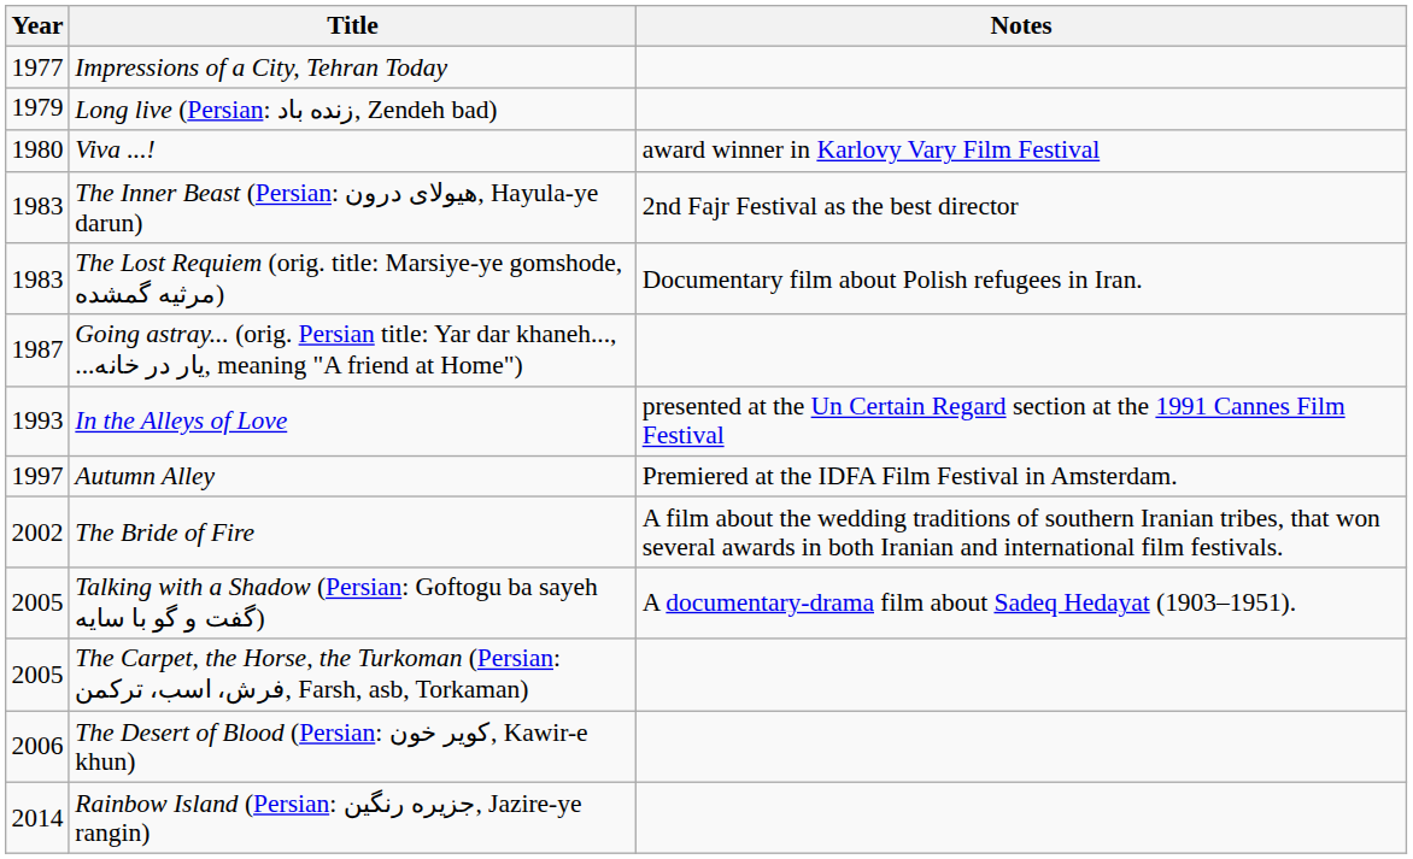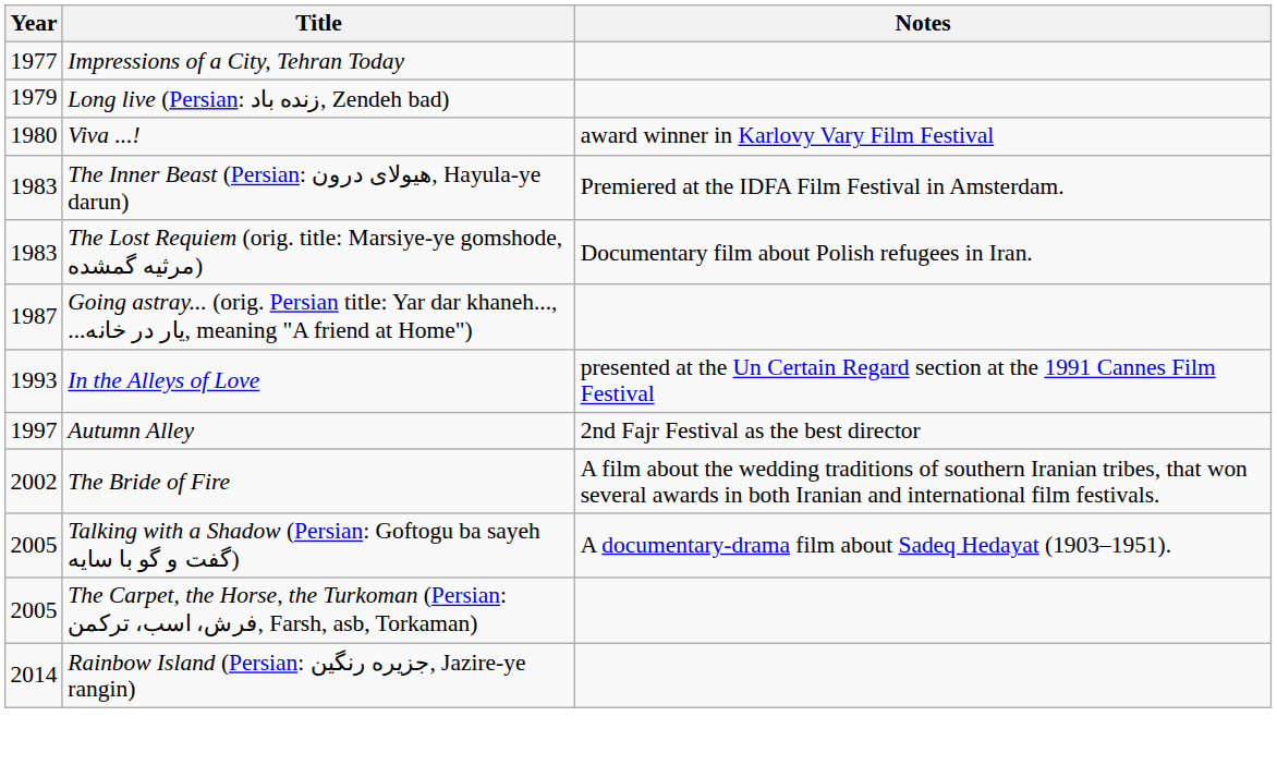 <table class="wikitable sortable">
 <tr>
 <th>Year</th>
 <th>Title</th>
 <th>Notes</th>
 </tr>
 <tr>
 <td>1977</td>
 <td><em>Impressions of a City, Tehran Today</em></td>
 <td></td>
 </tr>
 <tr>
 <td>1979</td>
 <td><em>Long live</em> (<a href='#'>Persian</a>: زنده باد, Zendeh bad)</td>
 <td></td>
 </tr>
 <tr>
 <td>1980</td>
 <td><em>Viva ...!</em></td>
 <td>award winner in <a href='#'>Karlovy Vary Film Festival</a></td>
 </tr>
 <tr>
 <td>1983</td>
 <td><em>The Inner Beast</em> (<a href='#'>Persian</a>: هیولای درون, Hayula-ye darun)</td>
-<td>2nd Fajr Festival as the best director</td>
+<td>Premiered at the IDFA Film Festival in Amsterdam.</td>
 </tr>
 <tr>
 <td>1983</td>
 <td><em>The Lost Requiem</em> (orig. title: Marsiye-ye gomshode, مرثیه گمشده)</td>
 <td>Documentary film about Polish refugees in Iran.</td>
 </tr>
 <tr>
 <td>1987</td>
 <td><em>Going astray...</em> (orig. <a href='#'>Persian</a> title: Yar dar khaneh..., ...یار در خانه, meaning "A friend at Home")</td>
 <td></td>
 </tr>
 <tr>
 <td>1993</td>
 <td><em><a href='#'>In the Alleys of Love</a></em></td>
 <td>presented at the <a href='#'>Un Certain Regard</a> section at the <a href='#'>1991 Cannes Film Festival</a></td>
 </tr>
 <tr>
 <td>1997</td>
 <td><em>Autumn Alley</em></td>
-<td>Premiered at the IDFA Film Festival in Amsterdam.</td>
+<td>2nd Fajr Festival as the best director</td>
 </tr>
 <tr>
 <td>2002</td>
 <td><em>The Bride of Fire</em></td>
 <td>A film about the wedding traditions of southern Iranian tribes, that won several awards in both Iranian and international film festivals.</td>
 </tr>
 <tr>
 <td>2005</td>
 <td><em>Talking with a Shadow</em> (<a href='#'>Persian</a>: Goftogu ba sayeh گفت و گو با سایه)</td>
 <td>A <a href='#'>documentary-drama</a> film about <a href='#'>Sadeq Hedayat</a> (1903–1951).</td>
 </tr>
 <tr>
 <td>2005</td>
 <td><em>The Carpet, the Horse, the Turkoman</em> (<a href='#'>Persian</a>: فرش، اسب، ترکمن, Farsh, asb, Torkaman)</td>
 <td></td>
 </tr>
 <tr>
-<td>2006</td>
-<td><em>The Desert of Blood</em> (<a href='#'>Persian</a>: کویر خون, Kawir-e khun)</td>
-<td></td>
-</tr>
-<tr>
 <td>2014</td>
 <td><em>Rainbow Island</em> (<a href='#'>Persian</a>: جزیره رنگین, Jazire-ye rangin)</td>
 <td></td>
 </tr>
 </table>
